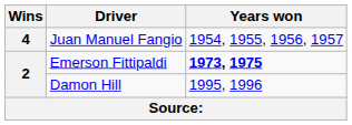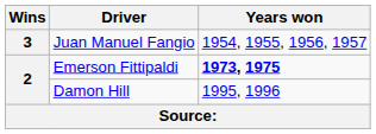 <table class="wikitable">
 <tr>
 <th>Wins</th>
 <th>Driver</th>
 <th>Years won</th>
 </tr>
 <tr>
-<th>4</th>
+<th>3</th>
 <td> <a href='#'>Juan Manuel Fangio</a></td>
 <td><a href='#'>1954</a>, <a href='#'>1955</a>, <a href='#'>1956</a>, <a href='#'>1957</a></td>
 </tr>
 <tr>
 <th rowspan="2">2</th>
 <td> <a href='#'>Emerson Fittipaldi</a></td>
 <td><strong><a href='#'>1973</a>, <a href='#'>1975</a></strong></td>
 </tr>
 <tr>
 <td> <a href='#'>Damon Hill</a></td>
 <td><a href='#'>1995</a>, <a href='#'>1996</a></td>
 </tr>
 <tr>
 <th colspan=3>Source:</th>
 </tr>
 </table>
